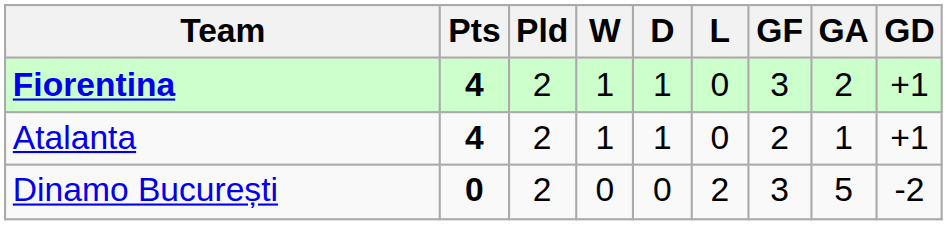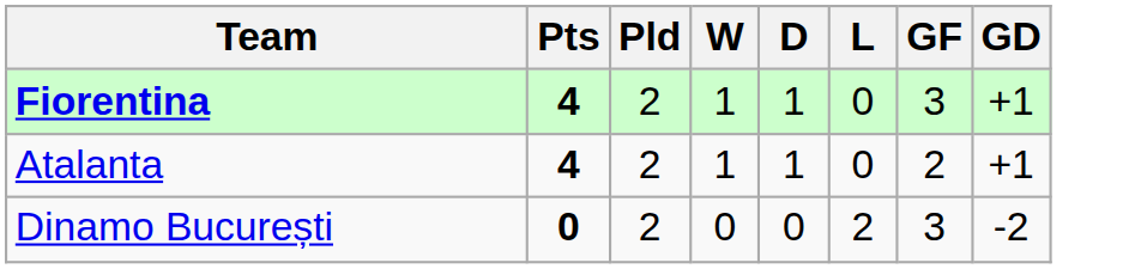 <table class="wikitable" style="text-align:center;">
 <tr>
 <th width=200>Team</th>
 <th width=20>Pts</th>
 <th width=20>Pld</th>
 <th width=20>W</th>
 <th width=20>D</th>
 <th width=20>L</th>
 <th width=20>GF</th>
-<th width=20>GA</th>
 <th width=20>GD</th>
 </tr>
 <tr style="background:#ccffcc">
 <td style="text-align:left"><strong> <a href='#'>Fiorentina</a></strong></td>
 <td><strong>4</strong></td>
 <td>2</td>
 <td>1</td>
 <td>1</td>
 <td>0</td>
 <td>3</td>
-<td>2</td>
 <td>+1</td>
 </tr>
 <tr>
 <td style="text-align:left"> <a href='#'>Atalanta</a></td>
 <td><strong>4</strong></td>
 <td>2</td>
 <td>1</td>
 <td>1</td>
 <td>0</td>
 <td>2</td>
-<td>1</td>
 <td>+1</td>
 </tr>
 <tr>
 <td style="text-align:left"> <a href='#'>Dinamo București</a></td>
 <td><strong>0</strong></td>
 <td>2</td>
 <td>0</td>
 <td>0</td>
 <td>2</td>
 <td>3</td>
-<td>5</td>
 <td>-2</td>
 </tr>
 </table>
